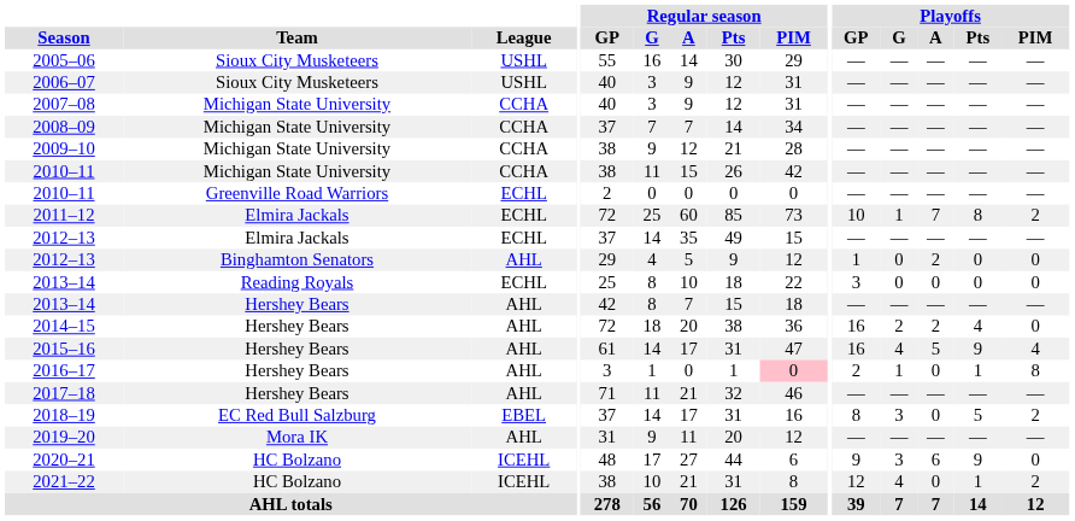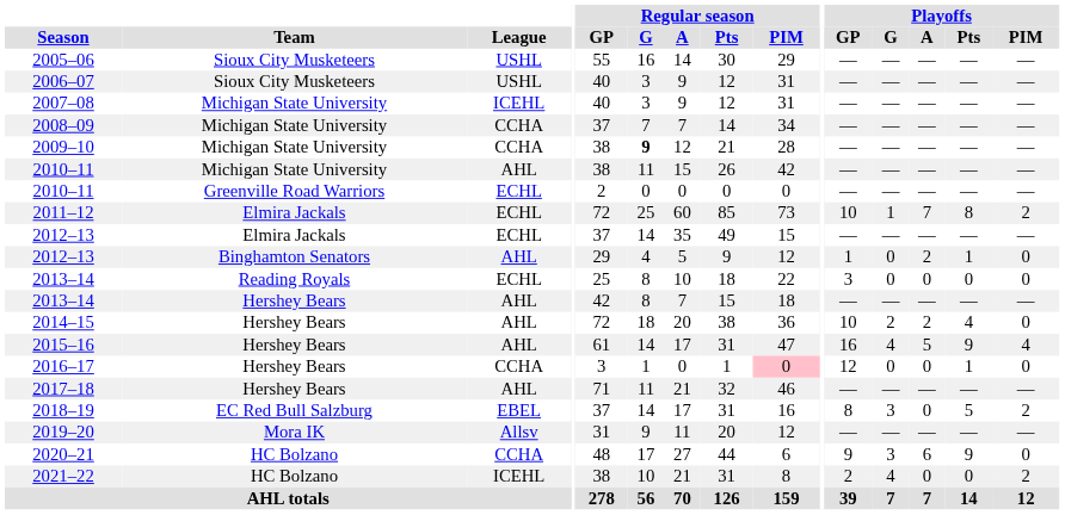 <table border="0" cellpadding="1" cellspacing="0" style="text-align:center; width:60em">
 <tr bgcolor="#e0e0e0">
 <th colspan="3" bgcolor="#ffffff"></th>
 <th rowspan="99" bgcolor="#ffffff"></th>
 <th colspan="5"><a href='#'>Regular season</a></th>
 <th rowspan="99" bgcolor="#ffffff"></th>
 <th colspan="5"><a href='#'>Playoffs</a></th>
 </tr>
 <tr bgcolor="#e0e0e0">
 <th><a href='#'>Season</a></th>
 <th>Team</th>
 <th>League</th>
 <th>GP</th>
 <th><a href='#'>G</a></th>
 <th><a href='#'>A</a></th>
 <th><a href='#'>Pts</a></th>
 <th><a href='#'>PIM</a></th>
 <th>GP</th>
 <th>G</th>
 <th>A</th>
 <th>Pts</th>
 <th>PIM</th>
 </tr>
 <tr>
 <td><a href='#'>2005–06</a></td>
 <td><a href='#'>Sioux City Musketeers</a></td>
 <td><a href='#'>USHL</a></td>
 <td>55</td>
 <td>16</td>
 <td>14</td>
 <td>30</td>
 <td>29</td>
 <td>—</td>
 <td>—</td>
 <td>—</td>
 <td>—</td>
 <td>—</td>
 </tr>
 <tr bgcolor="#f0f0f0">
 <td><a href='#'>2006–07</a></td>
 <td>Sioux City Musketeers</td>
 <td>USHL</td>
 <td>40</td>
 <td>3</td>
 <td>9</td>
 <td>12</td>
 <td>31</td>
 <td>—</td>
 <td>—</td>
 <td>—</td>
 <td>—</td>
 <td>—</td>
 </tr>
 <tr>
 <td><a href='#'>2007–08</a></td>
 <td><a href='#'>Michigan State University</a></td>
-<td><a href='#'>CCHA</a></td>
+<td><a href='#'>ICEHL</a></td>
 <td>40</td>
 <td>3</td>
 <td>9</td>
 <td>12</td>
 <td>31</td>
 <td>—</td>
 <td>—</td>
 <td>—</td>
 <td>—</td>
 <td>—</td>
 </tr>
 <tr bgcolor="#f0f0f0">
 <td><a href='#'>2008–09</a></td>
 <td>Michigan State University</td>
 <td>CCHA</td>
 <td>37</td>
 <td>7</td>
 <td>7</td>
 <td>14</td>
 <td>34</td>
 <td>—</td>
 <td>—</td>
 <td>—</td>
 <td>—</td>
 <td>—</td>
 </tr>
 <tr>
 <td><a href='#'>2009–10</a></td>
 <td>Michigan State University</td>
 <td>CCHA</td>
 <td>38</td>
-<td>9</td>
+<td><strong>9</strong></td>
 <td>12</td>
 <td>21</td>
 <td>28</td>
 <td>—</td>
 <td>—</td>
 <td>—</td>
 <td>—</td>
 <td>—</td>
 </tr>
 <tr bgcolor="#f0f0f0">
 <td><a href='#'>2010–11</a></td>
 <td>Michigan State University</td>
-<td>CCHA</td>
+<td>AHL</td>
 <td>38</td>
 <td>11</td>
 <td>15</td>
 <td>26</td>
 <td>42</td>
 <td>—</td>
 <td>—</td>
 <td>—</td>
 <td>—</td>
 <td>—</td>
 </tr>
 <tr>
 <td><a href='#'>2010–11</a></td>
 <td><a href='#'>Greenville Road Warriors</a></td>
 <td><a href='#'>ECHL</a></td>
 <td>2</td>
 <td>0</td>
 <td>0</td>
 <td>0</td>
 <td>0</td>
 <td>—</td>
 <td>—</td>
 <td>—</td>
 <td>—</td>
 <td>—</td>
 </tr>
 <tr bgcolor="#f0f0f0">
 <td><a href='#'>2011–12</a></td>
 <td><a href='#'>Elmira Jackals</a></td>
 <td>ECHL</td>
 <td>72</td>
 <td>25</td>
 <td>60</td>
 <td>85</td>
 <td>73</td>
 <td>10</td>
 <td>1</td>
 <td>7</td>
 <td>8</td>
 <td>2</td>
 </tr>
 <tr>
 <td><a href='#'>2012–13</a></td>
 <td>Elmira Jackals</td>
 <td>ECHL</td>
 <td>37</td>
 <td>14</td>
 <td>35</td>
 <td>49</td>
 <td>15</td>
 <td>—</td>
 <td>—</td>
 <td>—</td>
 <td>—</td>
 <td>—</td>
 </tr>
 <tr bgcolor="#f0f0f0">
 <td><a href='#'>2012–13</a></td>
 <td><a href='#'>Binghamton Senators</a></td>
 <td><a href='#'>AHL</a></td>
 <td>29</td>
 <td>4</td>
 <td>5</td>
 <td>9</td>
 <td>12</td>
 <td>1</td>
 <td>0</td>
 <td>2</td>
-<td>0</td>
+<td>1</td>
 <td>0</td>
 </tr>
 <tr>
 <td><a href='#'>2013–14</a></td>
 <td><a href='#'>Reading Royals</a></td>
 <td>ECHL</td>
 <td>25</td>
 <td>8</td>
 <td>10</td>
 <td>18</td>
 <td>22</td>
 <td>3</td>
 <td>0</td>
 <td>0</td>
 <td>0</td>
 <td>0</td>
 </tr>
 <tr bgcolor="#f0f0f0">
 <td><a href='#'>2013–14</a></td>
 <td><a href='#'>Hershey Bears</a></td>
 <td>AHL</td>
 <td>42</td>
 <td>8</td>
 <td>7</td>
 <td>15</td>
 <td>18</td>
 <td>—</td>
 <td>—</td>
 <td>—</td>
 <td>—</td>
 <td>—</td>
 </tr>
 <tr>
 <td><a href='#'>2014–15</a></td>
 <td>Hershey Bears</td>
 <td>AHL</td>
 <td>72</td>
 <td>18</td>
 <td>20</td>
 <td>38</td>
 <td>36</td>
-<td>16</td>
+<td>10</td>
 <td>2</td>
 <td>2</td>
 <td>4</td>
 <td>0</td>
 </tr>
 <tr bgcolor="#f0f0f0">
 <td><a href='#'>2015–16</a></td>
 <td>Hershey Bears</td>
 <td>AHL</td>
 <td>61</td>
 <td>14</td>
 <td>17</td>
 <td>31</td>
 <td>47</td>
 <td>16</td>
 <td>4</td>
 <td>5</td>
 <td>9</td>
 <td>4</td>
 </tr>
 <tr>
 <td><a href='#'>2016–17</a></td>
 <td>Hershey Bears</td>
-<td>AHL</td>
+<td>CCHA</td>
 <td>3</td>
 <td>1</td>
 <td>0</td>
 <td>1</td>
 <td style="background: pink;">0</td>
-<td>2</td>
+<td>12</td>
+<td>0</td>
+<td>0</td>
 <td>1</td>
 <td>0</td>
-<td>1</td>
-<td>8</td>
 </tr>
 <tr bgcolor="#f0f0f0">
 <td><a href='#'>2017–18</a></td>
 <td>Hershey Bears</td>
 <td>AHL</td>
 <td>71</td>
 <td>11</td>
 <td>21</td>
 <td>32</td>
 <td>46</td>
 <td>—</td>
 <td>—</td>
 <td>—</td>
 <td>—</td>
 <td>—</td>
 </tr>
 <tr>
 <td><a href='#'>2018–19</a></td>
 <td><a href='#'>EC Red Bull Salzburg</a></td>
 <td><a href='#'>EBEL</a></td>
 <td>37</td>
 <td>14</td>
 <td>17</td>
 <td>31</td>
 <td>16</td>
 <td>8</td>
 <td>3</td>
 <td>0</td>
 <td>5</td>
 <td>2</td>
 </tr>
 <tr bgcolor="#f0f0f0">
 <td><a href='#'>2019–20</a></td>
 <td><a href='#'>Mora IK</a></td>
-<td>AHL</td>
+<td><a href='#'>Allsv</a></td>
 <td>31</td>
 <td>9</td>
 <td>11</td>
 <td>20</td>
 <td>12</td>
 <td>—</td>
 <td>—</td>
 <td>—</td>
 <td>—</td>
 <td>—</td>
 </tr>
 <tr>
 <td><a href='#'>2020–21</a></td>
 <td><a href='#'>HC Bolzano</a></td>
-<td><a href='#'>ICEHL</a></td>
+<td><a href='#'>CCHA</a></td>
 <td>48</td>
 <td>17</td>
 <td>27</td>
 <td>44</td>
 <td>6</td>
 <td>9</td>
 <td>3</td>
 <td>6</td>
 <td>9</td>
 <td>0</td>
 </tr>
 <tr bgcolor="#f0f0f0">
 <td><a href='#'>2021–22</a></td>
 <td>HC Bolzano</td>
 <td>ICEHL</td>
 <td>38</td>
 <td>10</td>
 <td>21</td>
 <td>31</td>
 <td>8</td>
-<td>12</td>
+<td>2</td>
 <td>4</td>
 <td>0</td>
-<td>1</td>
+<td>0</td>
 <td>2</td>
 </tr>
 <tr bgcolor="#e0e0e0">
 <th colspan="3">AHL totals</th>
 <th>278</th>
 <th>56</th>
 <th>70</th>
 <th>126</th>
 <th>159</th>
 <th>39</th>
 <th>7</th>
 <th>7</th>
 <th>14</th>
 <th>12</th>
 </tr>
 </table>
